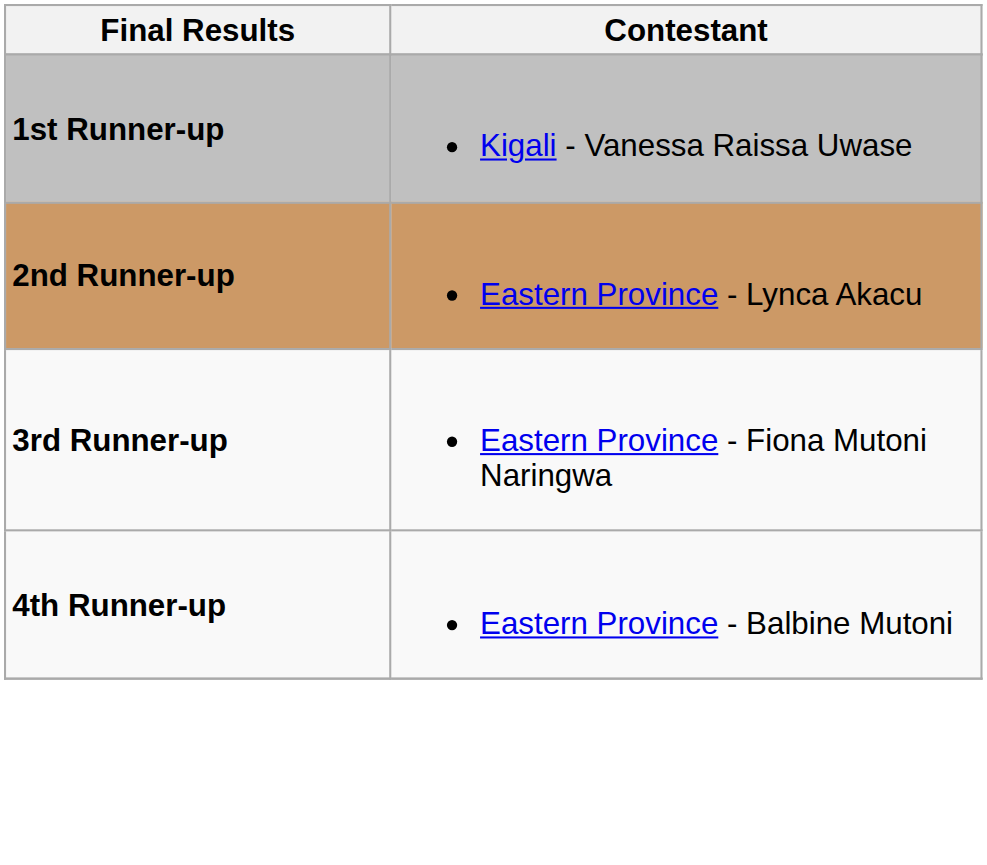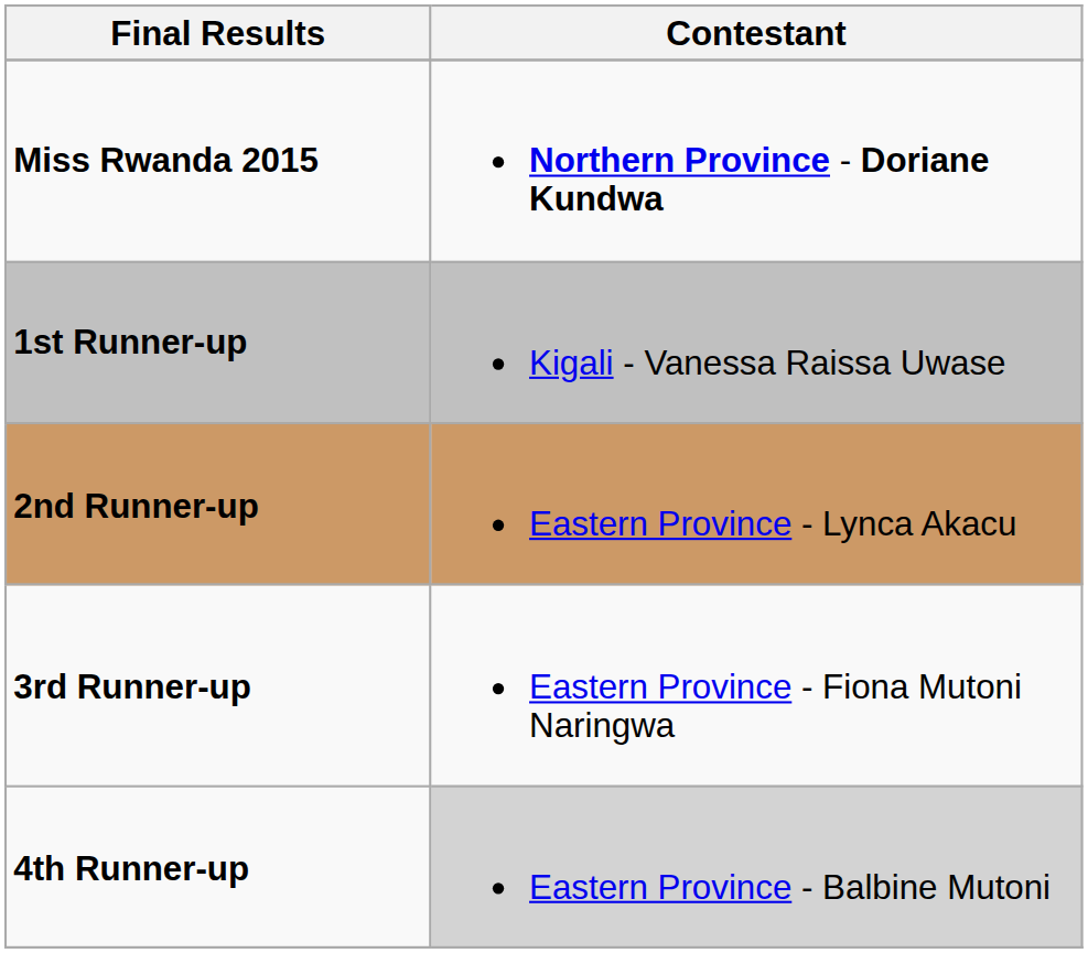 <table class="wikitable sortable" style="font-size:95%;">
 <tr>
 <th width="180">Final Results</th>
 <th width="280">Contestant</th>
 </tr>
 <tr>
+</tr>
+<tr -bgcolor=gold>
+<td><strong>Miss Rwanda 2015</strong></td>
+<td><br><ul><li><strong><a href='#'>Northern Province</a></strong> - <strong>Doriane Kundwa</strong></li></ul></td>
 </tr>
 <tr bgcolor=silver>
 <td><strong>1st Runner-up</strong></td>
 <td><br><ul><li><a href='#'>Kigali</a> - Vanessa Raissa Uwase</li></ul></td>
 </tr>
 <tr bgcolor=#cc9966>
 <td><strong>2nd Runner-up</strong></td>
 <td><br><ul><li><a href='#'>Eastern Province</a>  - Lynca Akacu</li></ul></td>
 </tr>
 <tr>
 <td><strong>3rd Runner-up</strong></td>
 <td><br><ul><li><a href='#'>Eastern Province</a> - Fiona Mutoni Naringwa</li></ul></td>
 </tr>
 <tr>
 <td><strong>4th Runner-up</strong></td>
-<td><br><ul><li><a href='#'>Eastern Province</a> - Balbine Mutoni</li></ul></td>
+<td style="background: lightgrey;"><br><ul><li><a href='#'>Eastern Province</a> - Balbine Mutoni</li></ul></td>
 </tr>
 <tr>
 </tr>
 </table>
